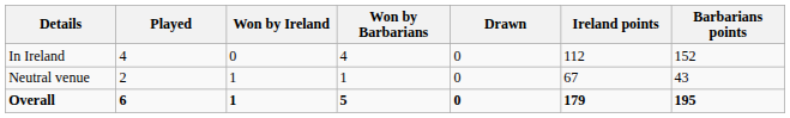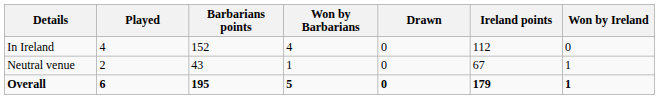 <table class="wikitable sortable">
 <tr>
 <th width="125">Details</th>
 <th width="125">Played</th>
-<th width="125">Won by Ireland</th>
+<th width="125">Barbarians points</th>
 <th width="125">Won by Barbarians</th>
 <th width="125">Drawn</th>
 <th width="125">Ireland points</th>
-<th width="125">Barbarians points</th>
+<th width="125">Won by Ireland</th>
 </tr>
 <tr>
 <td>In Ireland</td>
 <td>4</td>
-<td>0</td>
+<td>152</td>
 <td>4</td>
 <td>0</td>
 <td>112</td>
-<td>152</td>
+<td>0</td>
 </tr>
 <tr>
 <td>Neutral venue</td>
 <td>2</td>
-<td>1</td>
+<td>43</td>
 <td>1</td>
 <td>0</td>
 <td>67</td>
-<td>43</td>
+<td>1</td>
 </tr>
 <tr>
 <td><strong>Overall</strong></td>
 <td><strong>6</strong></td>
-<td><strong>1</strong></td>
+<td><strong>195</strong></td>
 <td><strong>5</strong></td>
 <td><strong>0</strong></td>
 <td><strong>179</strong></td>
-<td><strong>195</strong></td>
+<td><strong>1</strong></td>
 </tr>
 </table>
